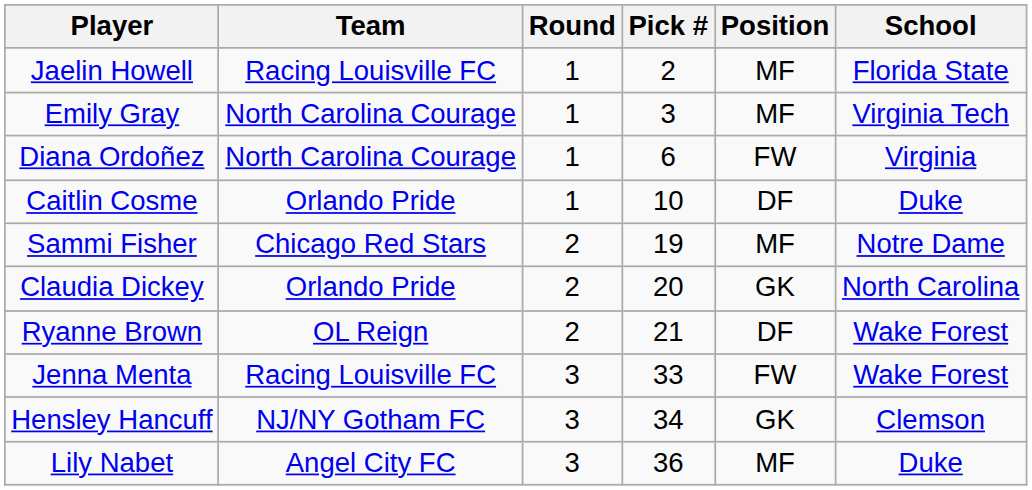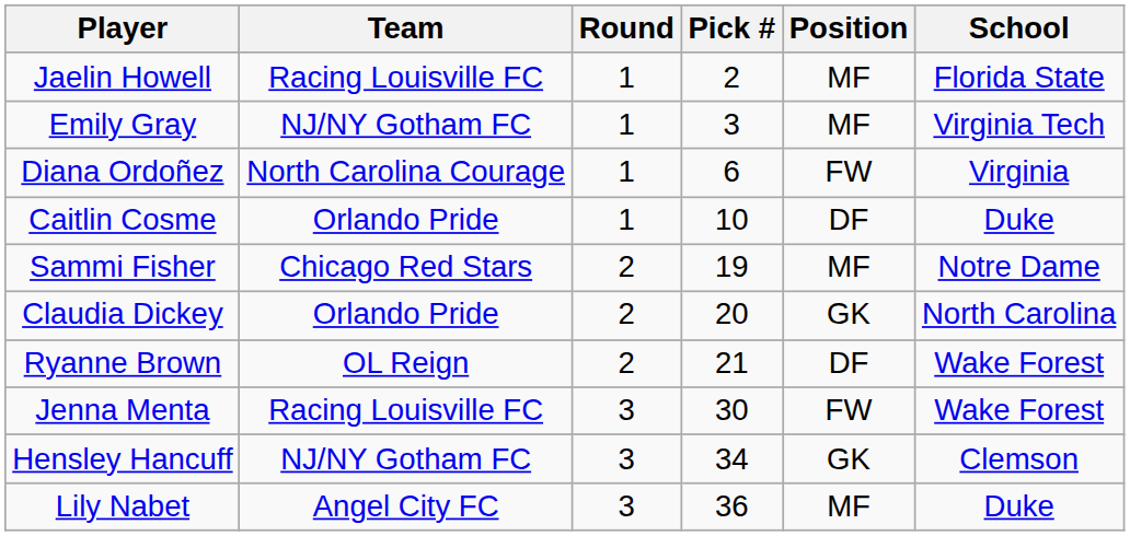 <table class="wikitable sortable" style="text-align: center;">
 <tr>
 <th>Player</th>
 <th>Team</th>
 <th>Round</th>
 <th>Pick #</th>
 <th>Position</th>
 <th>School</th>
 </tr>
 <tr>
 <td><a href='#'>Jaelin Howell</a></td>
 <td><a href='#'>Racing Louisville FC</a></td>
 <td>1</td>
 <td>2</td>
 <td>MF</td>
 <td><a href='#'>Florida State</a></td>
 </tr>
 <tr>
 <td><a href='#'>Emily Gray</a></td>
-<td><a href='#'>North Carolina Courage</a></td>
+<td><a href='#'>NJ/NY Gotham FC</a></td>
 <td>1</td>
 <td>3</td>
 <td>MF</td>
 <td><a href='#'>Virginia Tech</a></td>
 </tr>
 <tr>
 <td><a href='#'>Diana Ordoñez</a></td>
 <td><a href='#'>North Carolina Courage</a></td>
 <td>1</td>
 <td>6</td>
 <td>FW</td>
 <td><a href='#'>Virginia</a></td>
 </tr>
 <tr>
 <td><a href='#'>Caitlin Cosme</a></td>
 <td><a href='#'>Orlando Pride</a></td>
 <td>1</td>
 <td>10</td>
 <td>DF</td>
 <td><a href='#'>Duke</a></td>
 </tr>
 <tr>
 <td><a href='#'>Sammi Fisher</a></td>
 <td><a href='#'>Chicago Red Stars</a></td>
 <td>2</td>
 <td>19</td>
 <td>MF</td>
 <td><a href='#'>Notre Dame</a></td>
 </tr>
 <tr>
 <td><a href='#'>Claudia Dickey</a></td>
 <td><a href='#'>Orlando Pride</a></td>
 <td>2</td>
 <td>20</td>
 <td>GK</td>
 <td><a href='#'>North Carolina</a></td>
 </tr>
 <tr>
 <td><a href='#'>Ryanne Brown</a></td>
 <td><a href='#'>OL Reign</a></td>
 <td>2</td>
 <td>21</td>
 <td>DF</td>
 <td><a href='#'>Wake Forest</a></td>
 </tr>
 <tr>
 <td><a href='#'>Jenna Menta</a></td>
 <td><a href='#'>Racing Louisville FC</a></td>
 <td>3</td>
-<td>33</td>
+<td>30</td>
 <td>FW</td>
 <td><a href='#'>Wake Forest</a></td>
 </tr>
 <tr>
 <td><a href='#'>Hensley Hancuff</a></td>
 <td><a href='#'>NJ/NY Gotham FC</a></td>
 <td>3</td>
 <td>34</td>
 <td>GK</td>
 <td><a href='#'>Clemson</a></td>
 </tr>
 <tr>
 <td><a href='#'>Lily Nabet</a></td>
 <td><a href='#'>Angel City FC</a></td>
 <td>3</td>
 <td>36</td>
 <td>MF</td>
 <td><a href='#'>Duke</a></td>
 </tr>
 </table>
